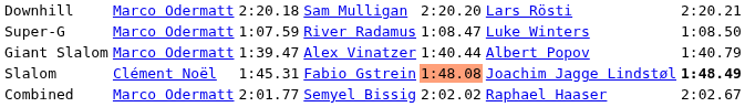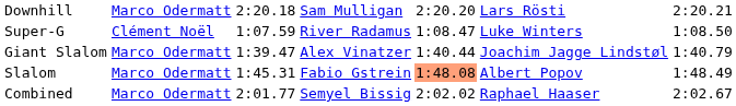 <table>
 <tr>
 <td>Downhill</td>
 <td><a href='#'>Marco Odermatt</a><br></td>
 <td>2:20.18</td>
 <td><a href='#'>Sam Mulligan</a><br></td>
 <td>2:20.20</td>
 <td><a href='#'>Lars Rösti</a><br></td>
 <td>2:20.21</td>
 </tr>
 <tr>
 <td>Super-G</td>
-<td><a href='#'>Marco Odermatt</a><br></td>
+<td><a href='#'>Clément Noël</a><br></td>
 <td>1:07.59</td>
 <td><a href='#'>River Radamus</a><br></td>
 <td>1:08.47</td>
 <td><a href='#'>Luke Winters</a><br></td>
 <td>1:08.50</td>
 </tr>
 <tr>
 <td>Giant Slalom</td>
 <td><a href='#'>Marco Odermatt</a><br></td>
 <td>1:39.47</td>
 <td><a href='#'>Alex Vinatzer</a><br></td>
 <td>1:40.44</td>
-<td><a href='#'>Albert Popov</a><br></td>
+<td><a href='#'>Joachim Jagge Lindstøl</a><br></td>
 <td>1:40.79</td>
 </tr>
 <tr>
 <td>Slalom</td>
-<td><a href='#'>Clément Noël</a><br></td>
+<td><a href='#'>Marco Odermatt</a><br></td>
 <td>1:45.31</td>
 <td><a href='#'>Fabio Gstrein</a><br></td>
 <td style="background: lightsalmon;">1:48.08</td>
-<td><a href='#'>Joachim Jagge Lindstøl</a><br></td>
-<td><strong>1:48.49</strong></td>
+<td><a href='#'>Albert Popov</a><br></td>
+<td>1:48.49</td>
 </tr>
 <tr>
 <td>Combined</td>
 <td><a href='#'>Marco Odermatt</a><br></td>
 <td>2:01.77</td>
 <td><a href='#'>Semyel Bissig</a><br></td>
 <td>2:02.02</td>
 <td><a href='#'>Raphael Haaser</a><br></td>
 <td>2:02.67</td>
 </tr>
 </table>
